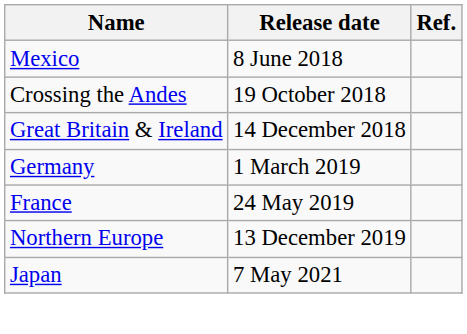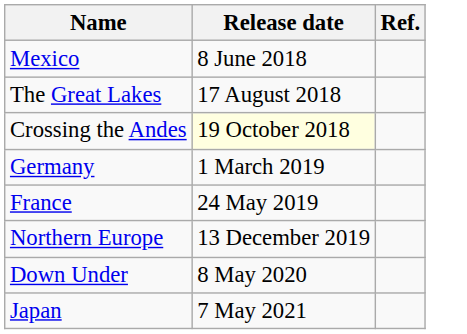 <table class="wikitable">
 <tr>
 <th>Name</th>
 <th>Release date</th>
 <th>Ref.</th>
 </tr>
 <tr>
 <td><a href='#'>Mexico</a></td>
 <td>8 June 2018</td>
 <td></td>
 </tr>
 <tr>
-<td>Crossing the <a href='#'>Andes</a></td>
-<td>19 October 2018</td>
+<td>The <a href='#'>Great Lakes</a></td>
+<td>17 August 2018</td>
 <td></td>
 </tr>
 <tr>
-<td><a href='#'>Great Britain</a> & <a href='#'>Ireland</a></td>
-<td>14 December 2018</td>
+<td>Crossing the <a href='#'>Andes</a></td>
+<td style="background: lightyellow;">19 October 2018</td>
 <td></td>
 </tr>
 <tr>
 <td><a href='#'>Germany</a></td>
 <td>1 March 2019</td>
 <td></td>
 </tr>
 <tr>
 <td><a href='#'>France</a></td>
 <td>24 May 2019</td>
 <td></td>
 </tr>
 <tr>
 <td><a href='#'>Northern Europe</a></td>
 <td>13 December 2019</td>
 <td></td>
 </tr>
 <tr>
+<td><a href='#'>Down Under</a></td>
+<td>8 May 2020</td>
+<td></td>
+</tr>
+<tr>
 <td><a href='#'>Japan</a></td>
 <td>7 May 2021</td>
 <td></td>
 </tr>
 </table>
